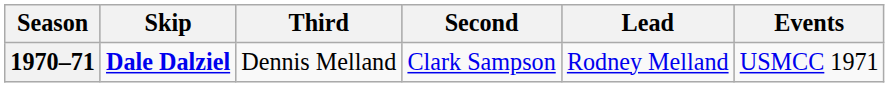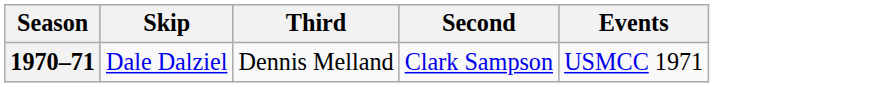 <table class="wikitable">
 <tr>
 <th scope="col">Season</th>
 <th scope="col">Skip</th>
 <th scope="col">Third</th>
 <th scope="col">Second</th>
-<th scope="col">Lead</th>
 <th scope="col">Events</th>
 </tr>
 <tr>
 <th scope="row">1970–71</th>
-<td><strong><a href='#'>Dale Dalziel</a></strong></td>
+<td><a href='#'>Dale Dalziel</a></td>
 <td>Dennis Melland</td>
 <td><a href='#'>Clark Sampson</a></td>
-<td><a href='#'>Rodney Melland</a></td>
 <td><a href='#'>USMCC</a> 1971 <br> </td>
 </tr>
 </table>
